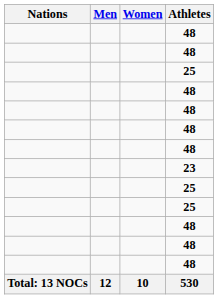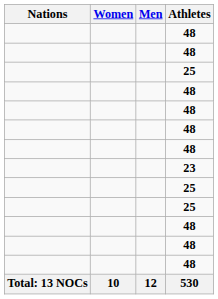 <table class="wikitable sortable" style="text-align:center;">
 <tr>
 <th>Nations</th>
+<th><a href='#'>Women</a></th>
 <th><a href='#'>Men</a></th>
-<th><a href='#'>Women</a></th>
 <th>Athletes</th>
 </tr>
 <tr>
 <td align="left"></td>
 <td></td>
 <td></td>
 <td><strong>48</strong></td>
 </tr>
 <tr>
 <td align="left"></td>
 <td></td>
 <td></td>
 <td><strong>48</strong></td>
 </tr>
 <tr>
 <td align="left"></td>
 <td></td>
 <td></td>
 <td><strong>25</strong></td>
 </tr>
 <tr>
 <td align="left"></td>
 <td></td>
 <td></td>
 <td><strong>48</strong></td>
 </tr>
 <tr>
 <td align="left"></td>
 <td></td>
 <td></td>
 <td><strong>48</strong></td>
 </tr>
 <tr>
 <td align="left"></td>
 <td></td>
 <td></td>
 <td><strong>48</strong></td>
 </tr>
 <tr>
 <td align="left"></td>
 <td></td>
 <td></td>
 <td><strong>48</strong></td>
 </tr>
 <tr>
 <td align="left"></td>
 <td></td>
 <td></td>
 <td><strong>23</strong></td>
 </tr>
 <tr>
 <td align="left"></td>
 <td></td>
 <td></td>
 <td><strong>25</strong></td>
 </tr>
 <tr>
 <td align="left"></td>
 <td></td>
 <td></td>
 <td><strong>25</strong></td>
 </tr>
 <tr>
 <td align="left"></td>
 <td></td>
 <td></td>
 <td><strong>48</strong></td>
 </tr>
 <tr>
 <td align="left"></td>
 <td></td>
 <td></td>
 <td><strong>48</strong></td>
 </tr>
 <tr>
 <td align="left"></td>
 <td></td>
 <td></td>
 <td><strong>48</strong></td>
 </tr>
 <tr>
 <th>Total: 13 NOCs</th>
+<th>10</th>
 <th>12</th>
-<th>10</th>
 <th>530</th>
 </tr>
 </table>
